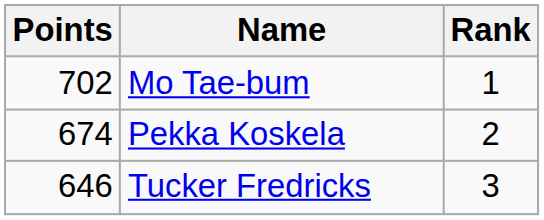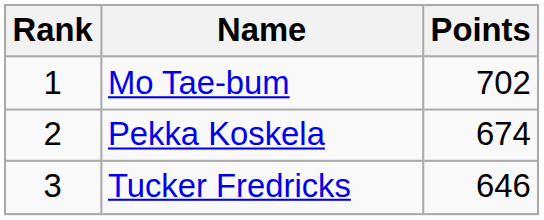 <table class="wikitable" border="1">
 <tr>
+<th width=30>Rank</th>
+<th width=150>Name</th>
 <th width=25>Points</th>
-<th width=150>Name</th>
-<th width=30>Rank</th>
 </tr>
 <tr>
+<td align=center>1</td>
+<td> <a href='#'>Mo Tae-bum</a></td>
 <td align=right>702</td>
-<td> <a href='#'>Mo Tae-bum</a></td>
-<td align=center>1</td>
 </tr>
 <tr>
+<td align=center>2</td>
+<td> <a href='#'>Pekka Koskela</a></td>
 <td align=right>674</td>
-<td> <a href='#'>Pekka Koskela</a></td>
-<td align=center>2</td>
 </tr>
 <tr>
+<td align=center>3</td>
+<td> <a href='#'>Tucker Fredricks</a></td>
 <td align=right>646</td>
-<td> <a href='#'>Tucker Fredricks</a></td>
-<td align=center>3</td>
 </tr>
 </table>
